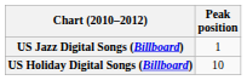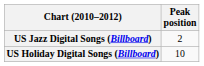 <table class="wikitable sortable plainrowheaders" style="text-align:center">
 <tr>
 <th scope="col">Chart (2010–2012)</th>
 <th scope="col">Peak<br>position</th>
 </tr>
 <tr>
 <th scope="row">US Jazz Digital Songs (<em><a href='#'>Billboard</a></em>)</th>
-<td>1</td>
+<td>2</td>
 </tr>
 <tr>
 <th scope="row">US Holiday Digital Songs (<em><a href='#'>Billboard</a></em>)</th>
 <td>10</td>
 </tr>
 </table>
